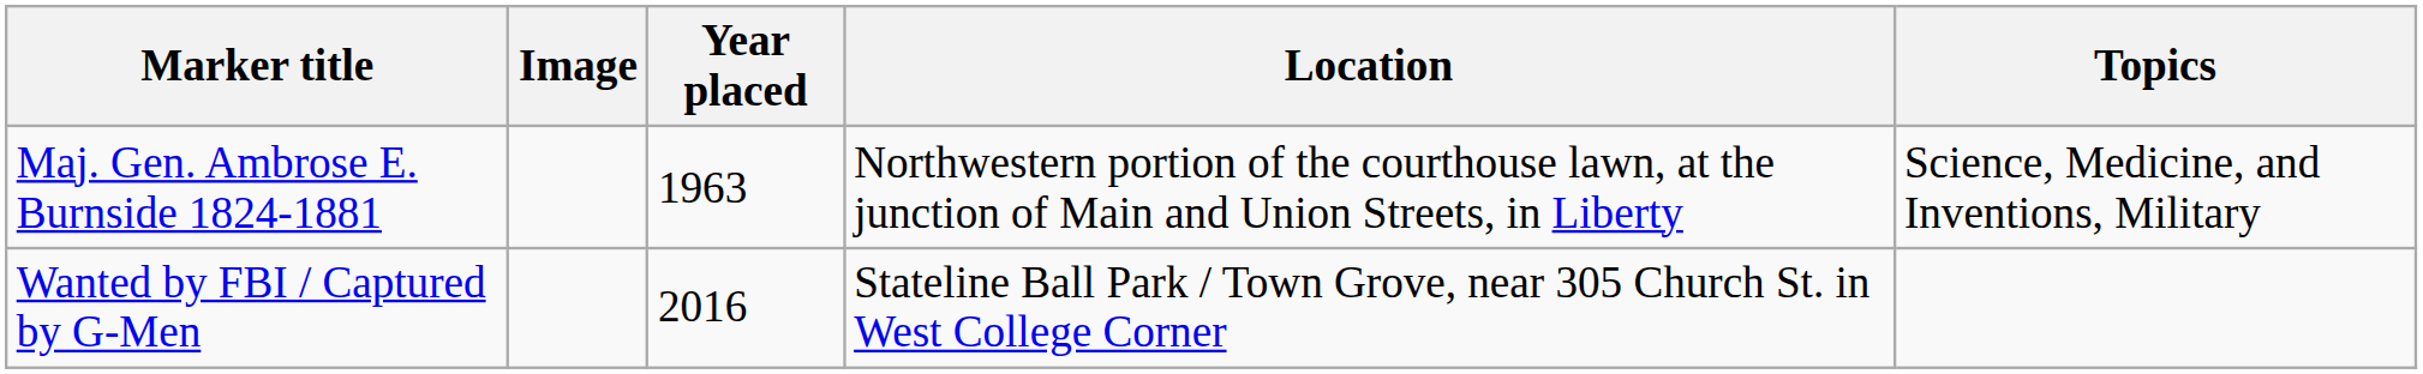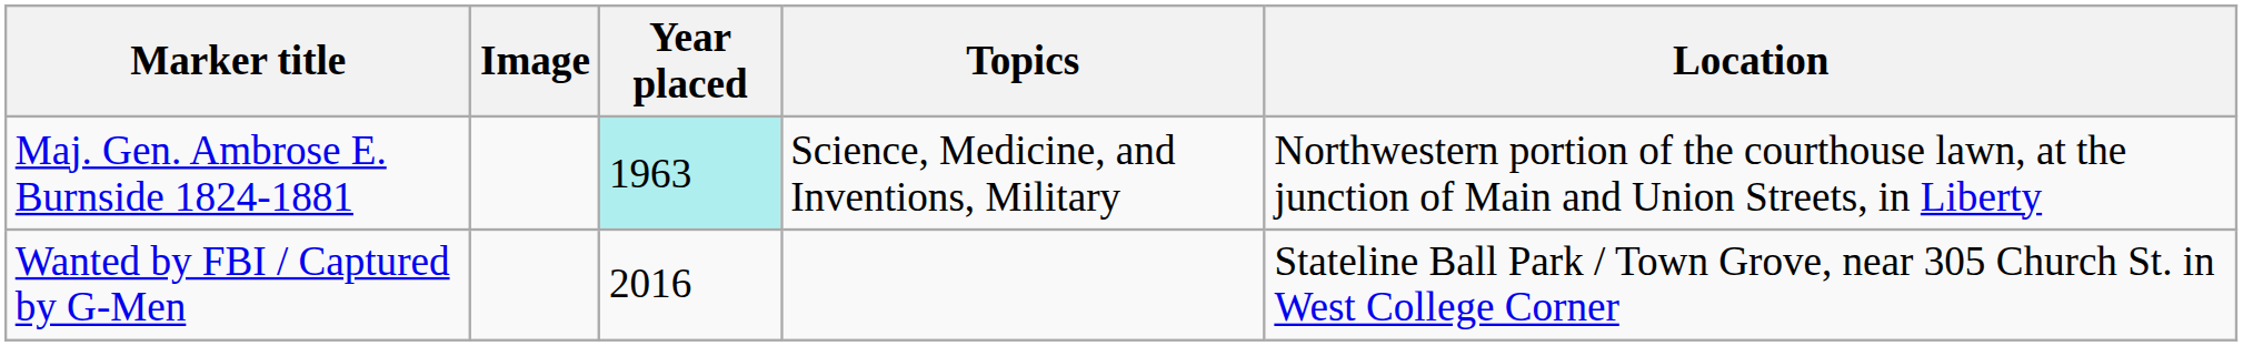 <table class="wikitable sortable" style="width:98%">
 <tr>
 <th>Marker title</th>
 <th class="unsortable">Image</th>
 <th>Year placed</th>
+<th>Topics</th>
 <th>Location</th>
-<th>Topics</th>
 </tr>
 <tr>
 <td><a href='#'>Maj. Gen. Ambrose E. Burnside 1824-1881</a></td>
 <td></td>
-<td>1963</td>
+<td style="background: paleturquoise;">1963</td>
+<td>Science, Medicine, and Inventions, Military</td>
 <td>Northwestern portion of the courthouse lawn, at the junction of Main and Union Streets, in <a href='#'>Liberty</a><br><small></small></td>
-<td>Science, Medicine, and Inventions, Military</td>
 </tr>
 <tr>
 <td><a href='#'>Wanted by FBI / Captured by G-Men</a></td>
 <td></td>
 <td>2016</td>
+<td></td>
 <td>Stateline Ball Park / Town Grove, near 305 Church St. in <a href='#'>West College Corner</a><br><small></small></td>
-<td></td>
 </tr>
 </table>
